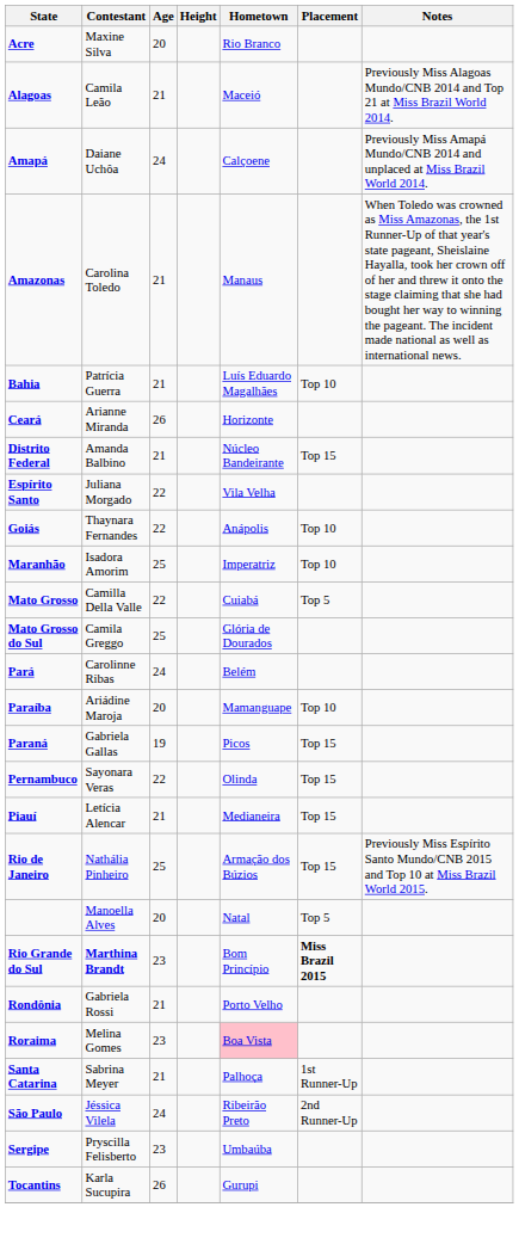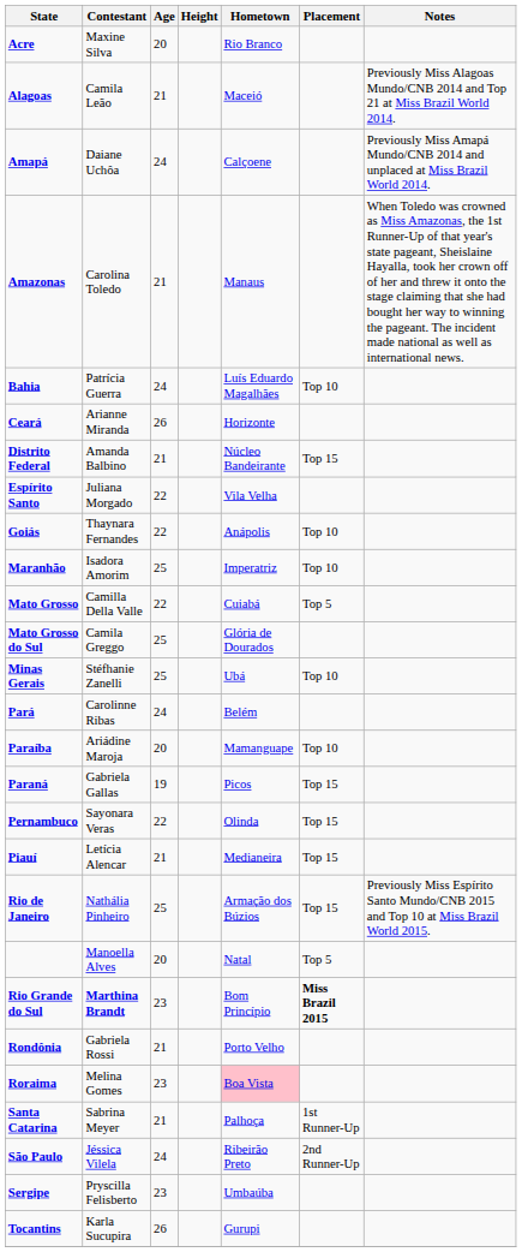 <table class="wikitable sortable" style="font-size: 95%;">
 <tr>
 <th>State</th>
 <th>Contestant</th>
 <th>Age</th>
 <th>Height</th>
 <th>Hometown</th>
 <th>Placement</th>
 <th>Notes</th>
 </tr>
 <tr>
 <td><strong> <a href='#'>Acre</a></strong></td>
 <td>Maxine Silva</td>
 <td>20</td>
 <td></td>
 <td><a href='#'>Rio Branco</a></td>
 <td></td>
 <td></td>
 </tr>
 <tr>
 <td><strong> <a href='#'>Alagoas</a></strong></td>
 <td>Camila Leão</td>
 <td>21</td>
 <td></td>
 <td><a href='#'>Maceió</a></td>
 <td></td>
 <td>Previously Miss Alagoas Mundo/CNB 2014 and Top 21 at <a href='#'>Miss Brazil World 2014</a>.</td>
 </tr>
 <tr>
 <td><strong> <a href='#'>Amapá</a></strong></td>
 <td>Daiane Uchôa</td>
 <td>24</td>
 <td></td>
 <td><a href='#'>Calçoene</a></td>
 <td></td>
 <td>Previously Miss Amapá Mundo/CNB 2014 and unplaced at <a href='#'>Miss Brazil World 2014</a>.</td>
 </tr>
 <tr>
 <td><strong> <a href='#'>Amazonas</a></strong></td>
 <td>Carolina Toledo</td>
 <td>21</td>
 <td></td>
 <td><a href='#'>Manaus</a></td>
 <td></td>
 <td>When Toledo was crowned as <a href='#'>Miss Amazonas</a>, the 1st Runner-Up of that year's state pageant, Sheislaine Hayalla, took her crown off of her and threw it onto the stage claiming that she had bought her way to winning the pageant. The incident made national as well as international news.</td>
 </tr>
 <tr>
 <td><strong> <a href='#'>Bahia</a></strong></td>
 <td>Patrícia Guerra</td>
-<td>21</td>
+<td>24</td>
 <td></td>
 <td><a href='#'>Luís Eduardo Magalhães</a></td>
 <td>Top 10</td>
 <td></td>
 </tr>
 <tr>
 <td><strong> <a href='#'>Ceará</a></strong></td>
 <td>Arianne Miranda</td>
 <td>26</td>
 <td></td>
 <td><a href='#'>Horizonte</a></td>
 <td></td>
 <td></td>
 </tr>
 <tr>
 <td><strong> <a href='#'>Distrito Federal</a></strong></td>
 <td>Amanda Balbino</td>
 <td>21</td>
 <td></td>
 <td><a href='#'>Núcleo Bandeirante</a></td>
 <td>Top 15</td>
 <td></td>
 </tr>
 <tr>
 <td><strong> <a href='#'>Espírito Santo</a></strong></td>
 <td>Juliana Morgado</td>
 <td>22</td>
 <td></td>
 <td><a href='#'>Vila Velha</a></td>
 <td></td>
 <td></td>
 </tr>
 <tr>
 <td><strong> <a href='#'>Goiás</a></strong></td>
 <td>Thaynara Fernandes</td>
 <td>22</td>
 <td></td>
 <td><a href='#'>Anápolis</a></td>
 <td>Top 10</td>
 <td></td>
 </tr>
 <tr>
 <td><strong> <a href='#'>Maranhão</a></strong></td>
 <td>Isadora Amorim</td>
 <td>25</td>
 <td></td>
 <td><a href='#'>Imperatriz</a></td>
 <td>Top 10</td>
 <td></td>
 </tr>
 <tr>
 <td><strong> <a href='#'>Mato Grosso</a></strong></td>
 <td>Camilla Della Valle</td>
 <td>22</td>
 <td></td>
 <td><a href='#'>Cuiabá</a></td>
 <td>Top 5</td>
 <td></td>
 </tr>
 <tr>
 <td><strong> <a href='#'>Mato Grosso do Sul</a></strong></td>
 <td>Camila Greggo</td>
 <td>25</td>
 <td></td>
 <td><a href='#'>Glória de Dourados</a></td>
 <td></td>
+<td></td>
+</tr>
+<tr>
+<td><strong> <a href='#'>Minas Gerais</a></strong></td>
+<td>Stéfhanie Zanelli</td>
+<td>25</td>
+<td></td>
+<td><a href='#'>Ubá</a></td>
+<td>Top 10</td>
 <td></td>
 </tr>
 <tr>
 <td><strong> <a href='#'>Pará</a></strong></td>
 <td>Carolinne Ribas</td>
 <td>24</td>
 <td></td>
 <td><a href='#'>Belém</a></td>
 <td></td>
 <td></td>
 </tr>
 <tr>
 <td><strong> <a href='#'>Paraíba</a></strong></td>
 <td>Ariádine Maroja</td>
 <td>20</td>
 <td></td>
 <td><a href='#'>Mamanguape</a></td>
 <td>Top 10</td>
 <td></td>
 </tr>
 <tr>
 <td><strong> <a href='#'>Paraná</a></strong></td>
 <td>Gabriela Gallas</td>
 <td>19</td>
 <td></td>
 <td><a href='#'>Picos</a></td>
 <td>Top 15</td>
 <td></td>
 </tr>
 <tr>
 <td><strong> <a href='#'>Pernambuco</a></strong></td>
 <td>Sayonara Veras</td>
 <td>22</td>
 <td></td>
 <td><a href='#'>Olinda</a></td>
 <td>Top 15</td>
 <td></td>
 </tr>
 <tr>
 <td><strong> <a href='#'>Piauí</a></strong></td>
 <td>Letícia Alencar</td>
 <td>21</td>
 <td></td>
 <td><a href='#'>Medianeira</a></td>
 <td>Top 15</td>
 <td></td>
 </tr>
 <tr>
 <td><strong> <a href='#'>Rio de Janeiro</a></strong></td>
 <td><a href='#'>Nathália Pinheiro</a></td>
 <td>25</td>
 <td></td>
 <td><a href='#'>Armação dos Búzios</a></td>
 <td>Top 15</td>
 <td>Previously Miss Espírito Santo Mundo/CNB 2015 and Top 10 at <a href='#'>Miss Brazil World 2015</a>.</td>
 </tr>
 <tr>
 <td></td>
 <td><a href='#'>Manoella Alves</a></td>
 <td>20</td>
 <td></td>
 <td><a href='#'>Natal</a></td>
 <td>Top 5</td>
 <td></td>
 </tr>
 <tr>
 <td><strong> <a href='#'>Rio Grande do Sul</a></strong></td>
 <td><strong><a href='#'>Marthina Brandt</a></strong></td>
 <td>23</td>
 <td></td>
 <td><a href='#'>Bom Princípio</a></td>
 <td><strong>Miss Brazil 2015</strong></td>
 <td></td>
 </tr>
 <tr>
 <td><strong> <a href='#'>Rondônia</a></strong></td>
 <td>Gabriela Rossi</td>
 <td>21</td>
 <td></td>
 <td><a href='#'>Porto Velho</a></td>
 <td></td>
 <td></td>
 </tr>
 <tr>
 <td><strong> <a href='#'>Roraima</a></strong></td>
 <td>Melina Gomes</td>
 <td>23</td>
 <td></td>
 <td style="background: pink;"><a href='#'>Boa Vista</a></td>
 <td></td>
 <td></td>
 </tr>
 <tr>
 <td><strong> <a href='#'>Santa Catarina</a></strong></td>
 <td>Sabrina Meyer</td>
 <td>21</td>
 <td></td>
 <td><a href='#'>Palhoça</a></td>
 <td>1st Runner-Up</td>
 <td></td>
 </tr>
 <tr>
 <td><strong> <a href='#'>São Paulo</a></strong></td>
 <td><a href='#'>Jéssica Vilela</a></td>
 <td>24</td>
 <td></td>
 <td><a href='#'>Ribeirão Preto</a></td>
 <td>2nd Runner-Up</td>
 <td></td>
 </tr>
 <tr>
 <td><strong> <a href='#'>Sergipe</a></strong></td>
 <td>Pryscilla Felisberto</td>
 <td>23</td>
 <td></td>
 <td><a href='#'>Umbaúba</a></td>
 <td></td>
 <td></td>
 </tr>
 <tr>
 <td><strong> <a href='#'>Tocantins</a></strong></td>
 <td>Karla Sucupira</td>
 <td>26</td>
 <td></td>
 <td><a href='#'>Gurupi</a></td>
 <td></td>
 <td></td>
 </tr>
 <tr>
 </tr>
 </table>
